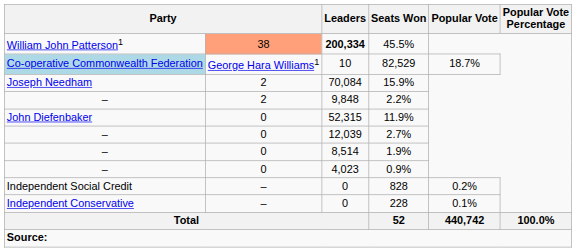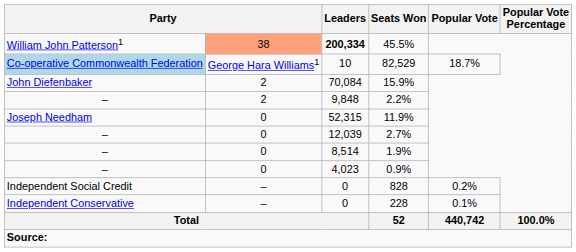 <table class="wikitable">
 <tr>
 <th colspan="2">Party</th>
 <th>Leaders</th>
 <th>Seats Won</th>
 <th>Popular Vote</th>
 <th>Popular Vote<br>Percentage</th>
 </tr>
 <tr>
 <td><a href='#'>William John Patterson</a><sup>1</sup></td>
 <td align=center style="background: lightsalmon;">38</td>
 <td align=center><strong>200,334</strong></td>
 <td align=center>45.5%</td>
 </tr>
 <tr>
 <td style="background: lightblue;"><a href='#'>Co-operative Commonwealth Federation</a></td>
 <td><a href='#'>George Hara Williams</a><sup>1</sup></td>
 <td align=center>10</td>
 <td align=center>82,529</td>
 <td align=center>18.7%</td>
 </tr>
 <tr>
-<td><a href='#'>Joseph Needham</a></td>
+<td><a href='#'>John Diefenbaker</a></td>
 <td align=center>2</td>
 <td align=center>70,084</td>
 <td align=center>15.9%</td>
 </tr>
 <tr>
 <td align=center>–</td>
 <td align=center>2</td>
 <td align=center>9,848</td>
 <td align=center>2.2%</td>
 </tr>
 <tr>
-<td><a href='#'>John Diefenbaker</a></td>
+<td><a href='#'>Joseph Needham</a></td>
 <td align=center>0</td>
 <td align=center>52,315</td>
 <td align=center>11.9%</td>
 </tr>
 <tr>
 <td align=center>–</td>
 <td align=center>0</td>
 <td align=center>12,039</td>
 <td align=center>2.7%</td>
 </tr>
 <tr>
 <td align=center>–</td>
 <td align=center>0</td>
 <td align=center>8,514</td>
 <td align=center>1.9%</td>
 </tr>
 <tr>
 <td align=center>–</td>
 <td align=center>0</td>
 <td align=center>4,023</td>
 <td align=center>0.9%</td>
 </tr>
 <tr>
 <td>Independent Social Credit</td>
 <td align=center>–</td>
 <td align=center>0</td>
 <td align=center>828</td>
 <td align=center>0.2%</td>
 </tr>
 <tr>
 <td><a href='#'>Independent Conservative</a></td>
 <td align=center>–</td>
 <td align=center>0</td>
 <td align=center>228</td>
 <td align=center>0.1%</td>
 </tr>
 <tr>
 <th colspan=3>Total</th>
 <th>52</th>
 <th>440,742</th>
 <th>100.0%</th>
 </tr>
 <tr>
 <td colspan=6><strong>Source:</strong> </td>
 </tr>
 </table>
